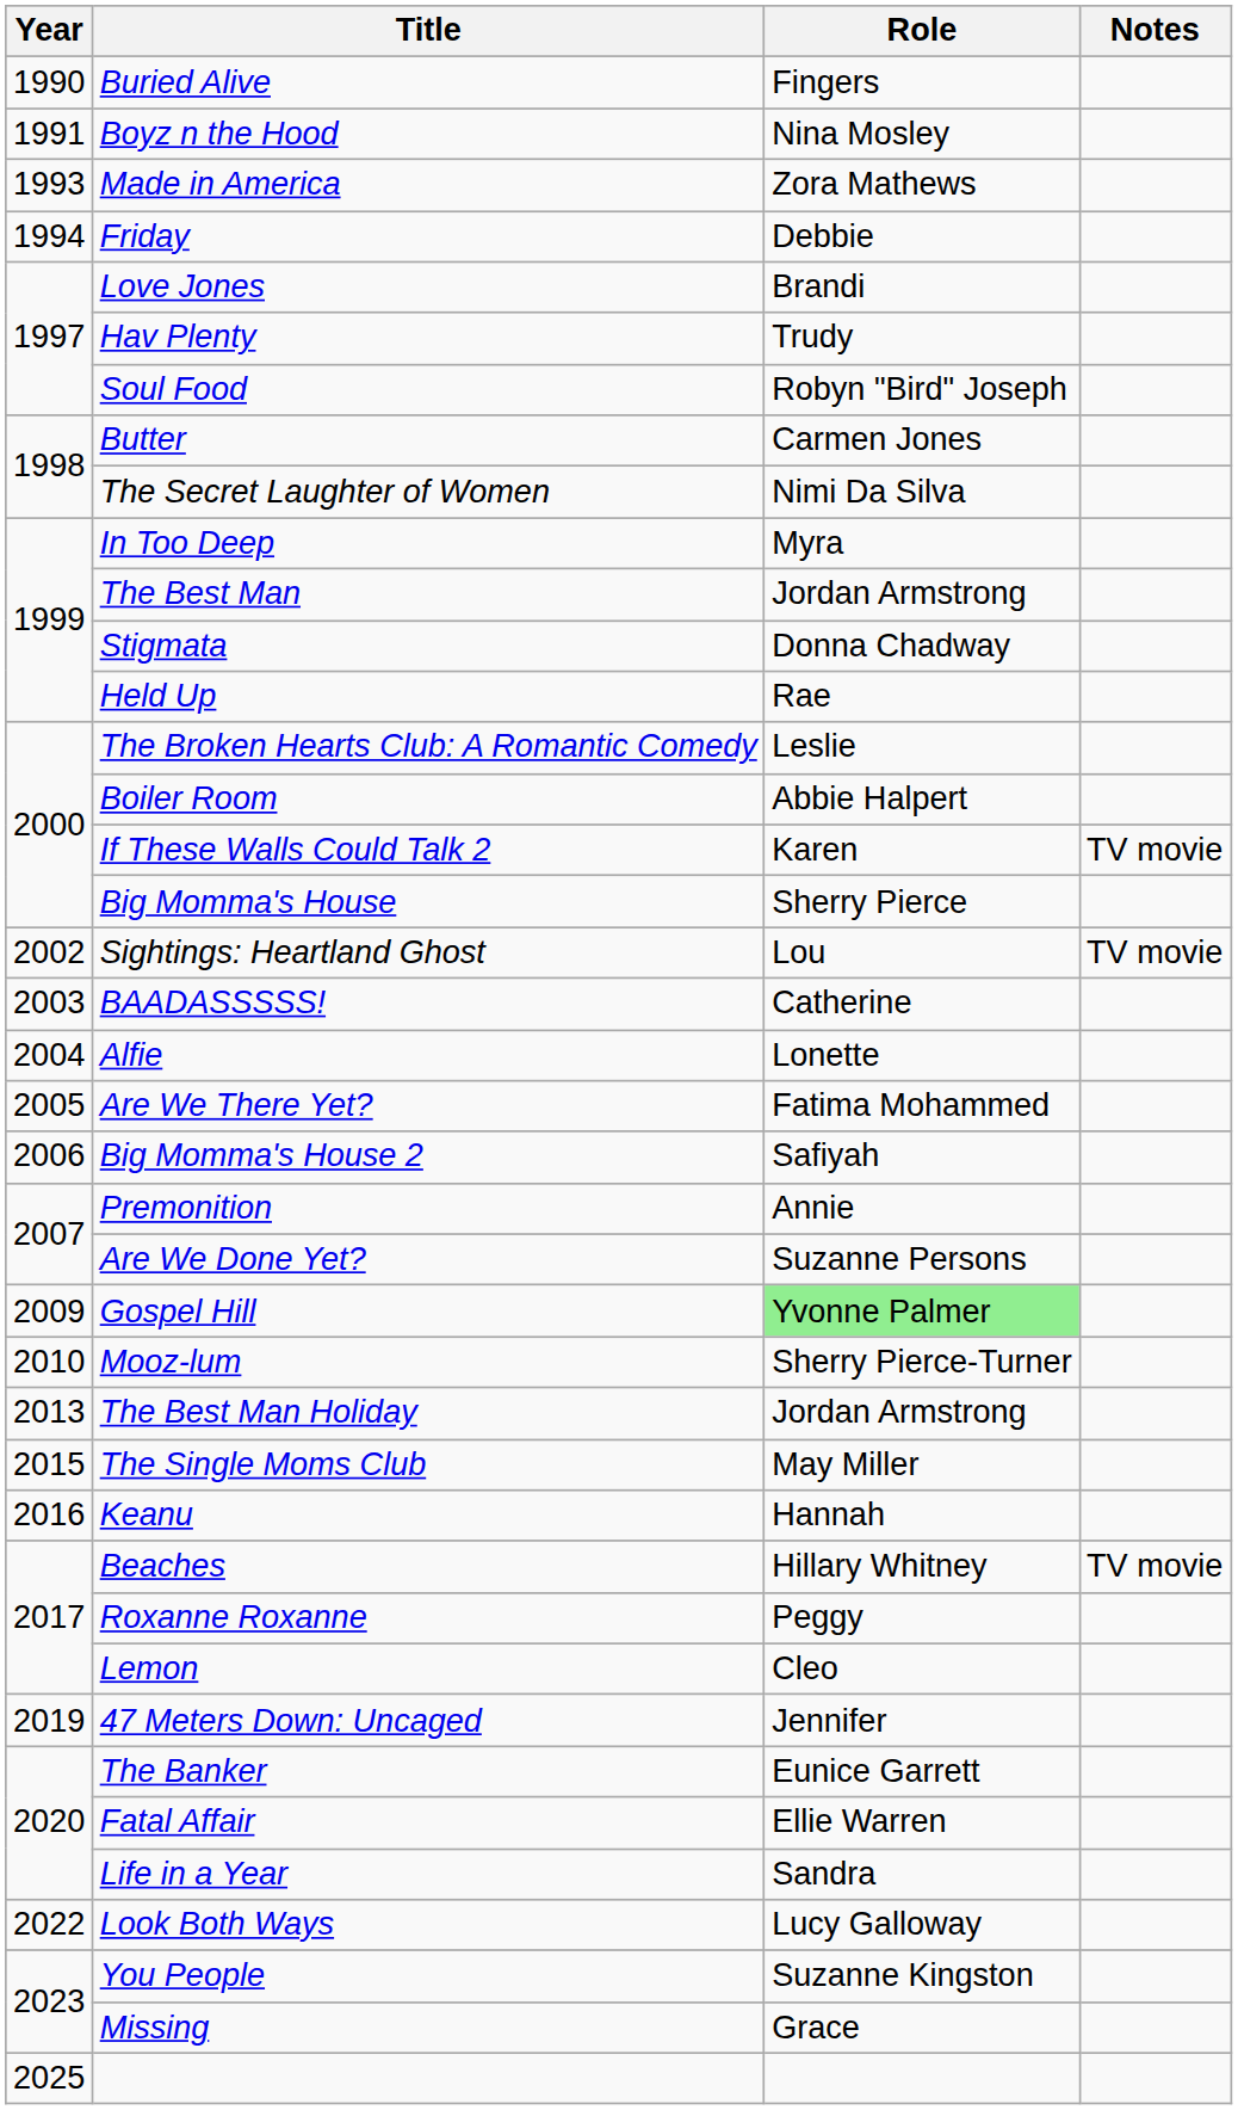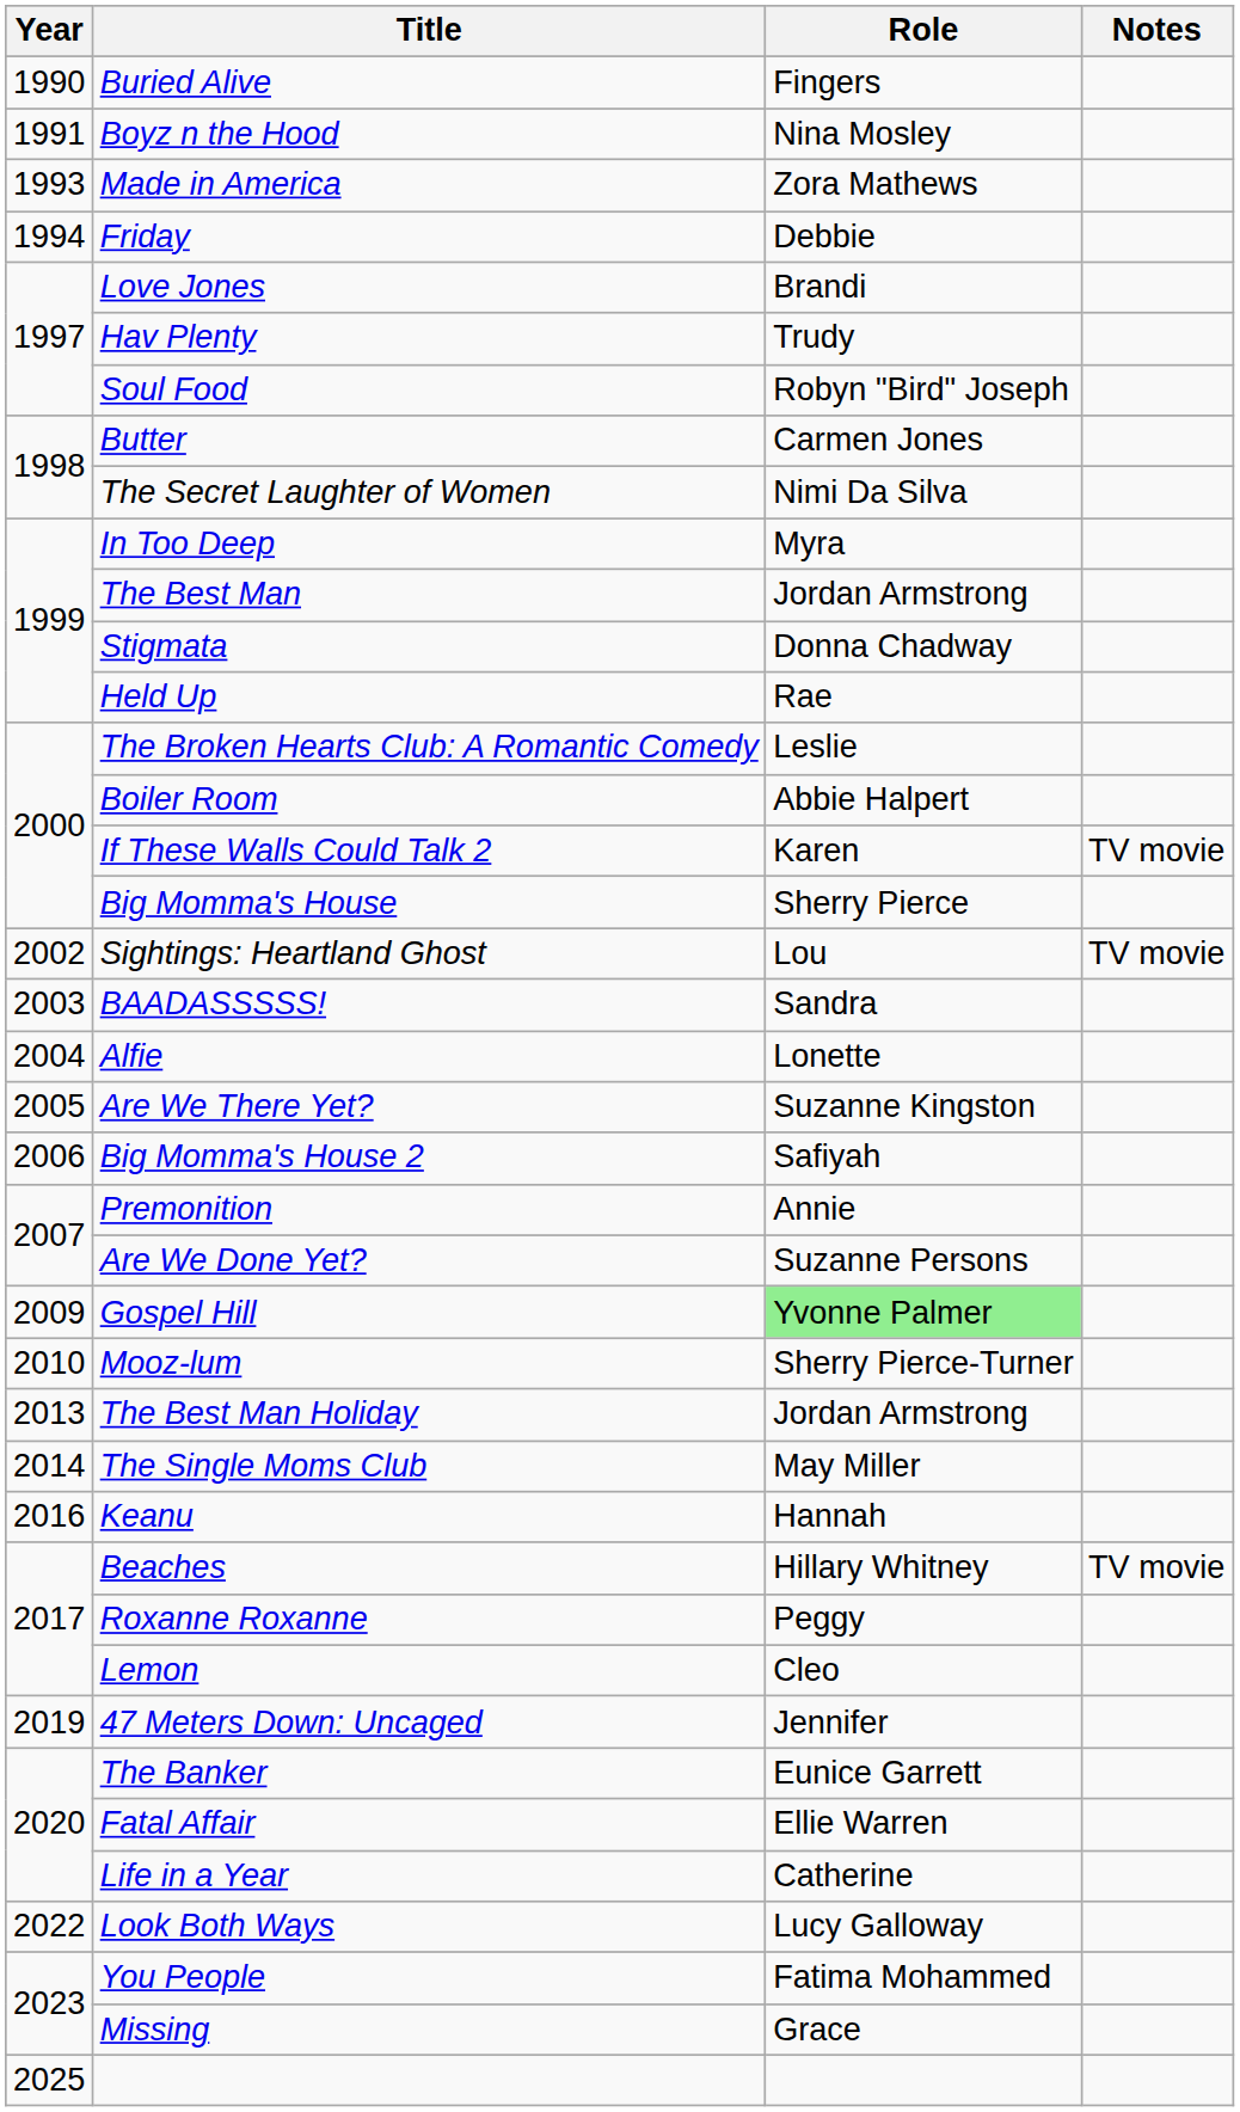 <table class="wikitable sortable">
 <tr>
 <th>Year</th>
 <th>Title</th>
 <th>Role</th>
 <th>Notes</th>
 </tr>
 <tr>
 <td>1990</td>
 <td><em><a href='#'>Buried Alive</a></em></td>
 <td>Fingers</td>
 <td></td>
 </tr>
 <tr>
 <td>1991</td>
 <td><em><a href='#'>Boyz n the Hood</a></em></td>
 <td>Nina Mosley</td>
 <td></td>
 </tr>
 <tr>
 <td>1993</td>
 <td><em><a href='#'>Made in America</a></em></td>
 <td>Zora Mathews</td>
 <td></td>
 </tr>
 <tr>
 <td>1994</td>
 <td><em><a href='#'>Friday</a></em></td>
 <td>Debbie</td>
 <td></td>
 </tr>
 <tr>
 <td rowspan="3">1997</td>
 <td><em><a href='#'>Love Jones</a></em></td>
 <td>Brandi</td>
 <td></td>
 </tr>
 <tr>
 <td><em><a href='#'>Hav Plenty</a></em></td>
 <td>Trudy</td>
 <td></td>
 </tr>
 <tr>
 <td><em><a href='#'>Soul Food</a></em></td>
 <td>Robyn "Bird" Joseph</td>
 <td></td>
 </tr>
 <tr>
 <td rowspan="2">1998</td>
 <td><em><a href='#'>Butter</a></em></td>
 <td>Carmen Jones</td>
 <td></td>
 </tr>
 <tr>
 <td><em>The Secret Laughter of Women</em></td>
 <td>Nimi Da Silva</td>
 <td></td>
 </tr>
 <tr>
 <td rowspan="4">1999</td>
 <td><em><a href='#'>In Too Deep</a></em></td>
 <td>Myra</td>
 <td></td>
 </tr>
 <tr>
 <td><em><a href='#'>The Best Man</a></em></td>
 <td>Jordan Armstrong</td>
 <td></td>
 </tr>
 <tr>
 <td><em><a href='#'>Stigmata</a></em></td>
 <td>Donna Chadway</td>
 <td></td>
 </tr>
 <tr>
 <td><em><a href='#'>Held Up</a></em></td>
 <td>Rae</td>
 <td></td>
 </tr>
 <tr>
 <td rowspan="4">2000</td>
 <td><em><a href='#'>The Broken Hearts Club: A Romantic Comedy</a></em></td>
 <td>Leslie</td>
 <td></td>
 </tr>
 <tr>
 <td><em><a href='#'>Boiler Room</a></em></td>
 <td>Abbie Halpert</td>
 <td></td>
 </tr>
 <tr>
 <td><em><a href='#'>If These Walls Could Talk 2</a></em></td>
 <td>Karen</td>
 <td>TV movie</td>
 </tr>
 <tr>
 <td><em><a href='#'>Big Momma's House</a></em></td>
 <td>Sherry Pierce</td>
 <td></td>
 </tr>
 <tr>
 <td>2002</td>
 <td><em>Sightings: Heartland Ghost</em></td>
 <td>Lou</td>
 <td>TV movie</td>
 </tr>
 <tr>
 <td>2003</td>
 <td><em><a href='#'>BAADASSSSS!</a></em></td>
-<td>Catherine</td>
+<td>Sandra</td>
 <td></td>
 </tr>
 <tr>
 <td>2004</td>
 <td><em><a href='#'>Alfie</a></em></td>
 <td>Lonette</td>
 <td></td>
 </tr>
 <tr>
 <td>2005</td>
 <td><em><a href='#'>Are We There Yet?</a></em></td>
-<td>Fatima Mohammed</td>
+<td>Suzanne Kingston</td>
 <td></td>
 </tr>
 <tr>
 <td>2006</td>
 <td><em><a href='#'>Big Momma's House 2</a></em></td>
 <td>Safiyah</td>
 <td></td>
 </tr>
 <tr>
 <td rowspan="2">2007</td>
 <td><em><a href='#'>Premonition</a></em></td>
 <td>Annie</td>
 <td></td>
 </tr>
 <tr>
 <td><em><a href='#'>Are We Done Yet?</a></em></td>
 <td>Suzanne Persons</td>
 <td></td>
 </tr>
 <tr>
 <td>2009</td>
 <td><em><a href='#'>Gospel Hill</a></em></td>
 <td style="background: lightgreen;">Yvonne Palmer</td>
 <td></td>
 </tr>
 <tr>
 <td>2010</td>
 <td><em><a href='#'>Mooz-lum</a></em></td>
 <td>Sherry Pierce-Turner</td>
 <td></td>
 </tr>
 <tr>
 <td>2013</td>
 <td><em><a href='#'>The Best Man Holiday</a></em></td>
 <td>Jordan Armstrong</td>
 <td></td>
 </tr>
 <tr>
-<td>2015</td>
+<td>2014</td>
 <td><em><a href='#'>The Single Moms Club</a></em></td>
 <td>May Miller</td>
 <td></td>
 </tr>
 <tr>
 <td>2016</td>
 <td><em><a href='#'>Keanu</a></em></td>
 <td>Hannah</td>
 <td></td>
 </tr>
 <tr>
 <td rowspan="3">2017</td>
 <td><em><a href='#'>Beaches</a></em></td>
 <td>Hillary Whitney</td>
 <td>TV movie</td>
 </tr>
 <tr>
 <td><em><a href='#'>Roxanne Roxanne</a></em></td>
 <td>Peggy</td>
 <td></td>
 </tr>
 <tr>
 <td><em><a href='#'>Lemon</a></em></td>
 <td>Cleo</td>
 <td></td>
 </tr>
 <tr>
 <td>2019</td>
 <td><em><a href='#'>47 Meters Down: Uncaged</a></em></td>
 <td>Jennifer</td>
 <td></td>
 </tr>
 <tr>
 <td rowspan="3">2020</td>
 <td><em><a href='#'>The Banker</a></em></td>
 <td>Eunice Garrett</td>
 <td></td>
 </tr>
 <tr>
 <td><em><a href='#'>Fatal Affair</a></em></td>
 <td>Ellie Warren</td>
 <td></td>
 </tr>
 <tr>
 <td><em><a href='#'>Life in a Year</a></em></td>
-<td>Sandra</td>
+<td>Catherine</td>
 <td></td>
 </tr>
 <tr>
 <td>2022</td>
 <td><em><a href='#'>Look Both Ways</a></em></td>
 <td>Lucy Galloway</td>
 <td></td>
 </tr>
 <tr>
 <td rowspan="2">2023</td>
 <td><em><a href='#'>You People</a></em></td>
-<td>Suzanne Kingston</td>
+<td>Fatima Mohammed</td>
 <td></td>
 </tr>
 <tr>
 <td><em><a href='#'>Missing</a></em></td>
 <td>Grace</td>
 <td></td>
 </tr>
 <tr>
 <td>2025</td>
 <td></td>
 <td></td>
 <td><em></em></td>
 </tr>
 </table>
